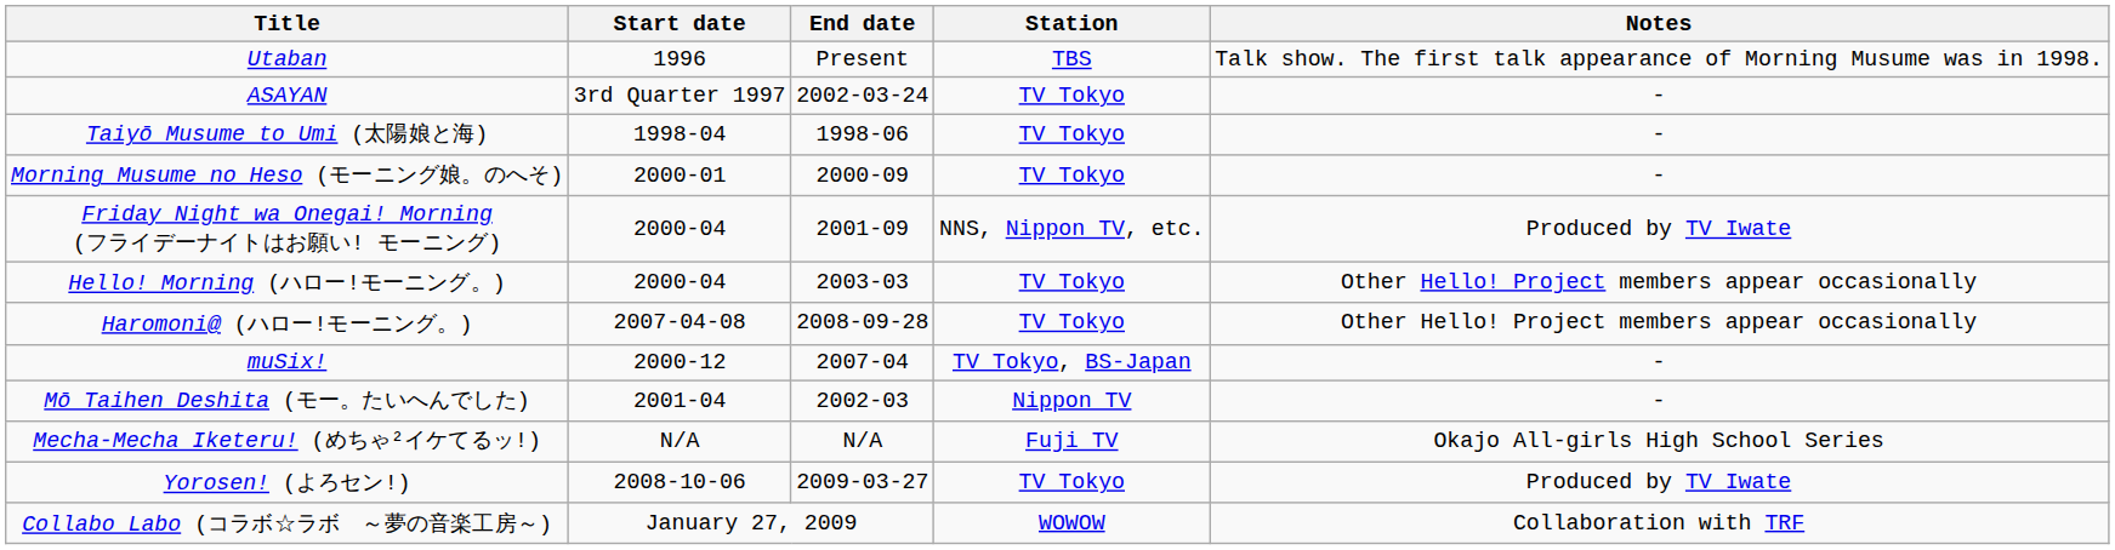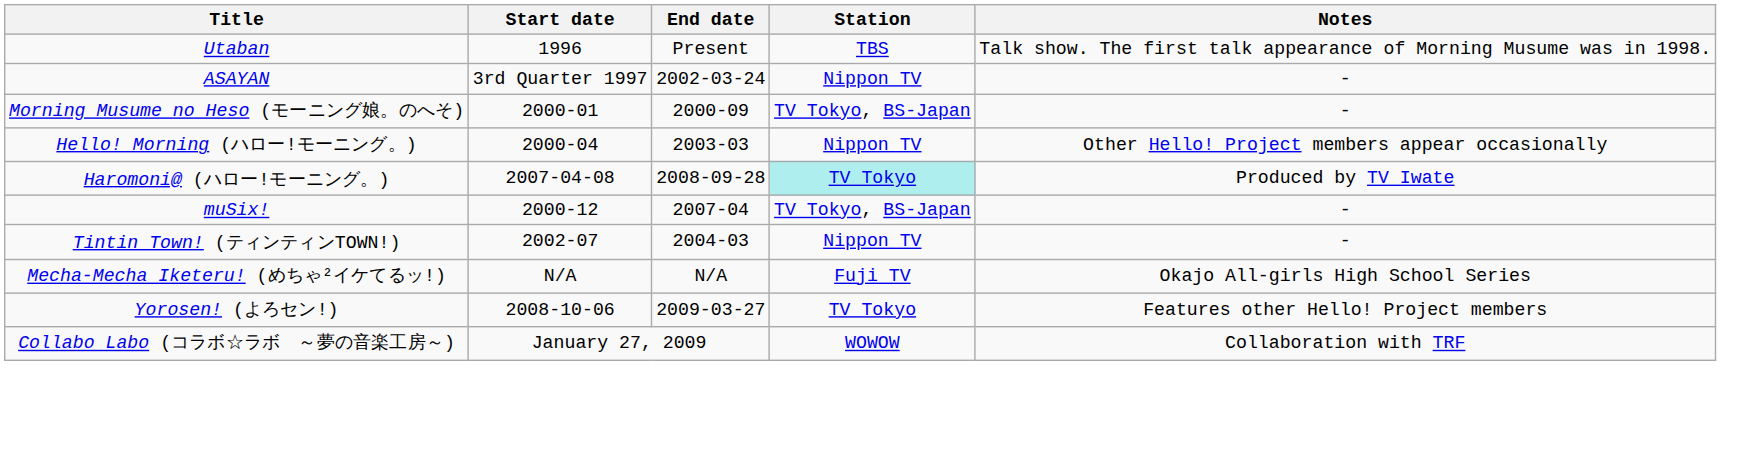 <table class="wikitable" style="text-align:center">
 <tr>
 <th>Title</th>
 <th>Start date</th>
 <th>End date</th>
 <th>Station</th>
 <th>Notes</th>
 </tr>
 <tr>
 <td><em><a href='#'>Utaban</a></em></td>
 <td>1996</td>
 <td>Present</td>
 <td><a href='#'>TBS</a></td>
 <td>Talk show. The first talk appearance of Morning Musume was in 1998.</td>
 </tr>
 <tr>
 <td><em><a href='#'>ASAYAN</a></em></td>
 <td>3rd Quarter 1997</td>
 <td>2002-03-24</td>
-<td><a href='#'>TV Tokyo</a></td>
-<td>-</td>
-</tr>
-<tr>
-<td><em><a href='#'>Taiyō Musume to Umi</a></em> (太陽娘と海)</td>
-<td>1998-04</td>
-<td>1998-06</td>
-<td><a href='#'>TV Tokyo</a></td>
+<td><a href='#'>Nippon TV</a></td>
 <td>-</td>
 </tr>
 <tr>
 <td><em><a href='#'>Morning Musume no Heso</a></em> (モーニング娘。のへそ)</td>
 <td>2000-01</td>
 <td>2000-09</td>
-<td><a href='#'>TV Tokyo</a></td>
+<td><a href='#'>TV Tokyo</a>, <a href='#'>BS-Japan</a></td>
 <td>-</td>
-</tr>
-<tr>
-<td><em><a href='#'>Friday Night wa Onegai! Morning</a></em><br>(フライデーナイトはお願い! モーニング)</td>
-<td>2000-04</td>
-<td>2001-09</td>
-<td>NNS, <a href='#'>Nippon TV</a>, etc.</td>
-<td>Produced by <a href='#'>TV Iwate</a></td>
 </tr>
 <tr>
 <td><em><a href='#'>Hello! Morning</a></em> (ハロー!モーニング。)</td>
 <td>2000-04</td>
 <td>2003-03</td>
-<td><a href='#'>TV Tokyo</a></td>
+<td><a href='#'>Nippon TV</a></td>
 <td>Other <a href='#'>Hello! Project</a> members appear occasionally</td>
 </tr>
 <tr>
 <td><em><a href='#'>Haromoni@</a></em> (ハロー!モーニング。)</td>
 <td>2007-04-08</td>
 <td>2008-09-28</td>
-<td><a href='#'>TV Tokyo</a></td>
-<td>Other Hello! Project members appear occasionally</td>
+<td style="background: paleturquoise;"><a href='#'>TV Tokyo</a></td>
+<td>Produced by <a href='#'>TV Iwate</a></td>
 </tr>
 <tr>
 <td><em><a href='#'>muSix!</a></em></td>
 <td>2000-12</td>
 <td>2007-04</td>
 <td><a href='#'>TV Tokyo</a>, <a href='#'>BS-Japan</a></td>
 <td>-</td>
 </tr>
 <tr>
-<td><em><a href='#'>Mō Taihen Deshita</a></em> (モー。たいへんでした)</td>
-<td>2001-04</td>
-<td>2002-03</td>
+<td><em><a href='#'>Tintin Town!</a></em> (ティンティンTOWN!)</td>
+<td>2002-07</td>
+<td>2004-03</td>
 <td><a href='#'>Nippon TV</a></td>
 <td>-</td>
 </tr>
 <tr>
 <td><em><a href='#'>Mecha-Mecha Iketeru!</a></em> (めちゃ²イケてるッ!)</td>
 <td>N/A</td>
 <td>N/A</td>
 <td><a href='#'>Fuji TV</a></td>
 <td>Okajo All-girls High School Series</td>
 </tr>
 <tr>
 <td><em><a href='#'>Yorosen!</a></em> (よろセン!)</td>
 <td>2008-10-06</td>
 <td>2009-03-27</td>
 <td><a href='#'>TV Tokyo</a></td>
-<td>Produced by <a href='#'>TV Iwate</a></td>
+<td>Features other Hello! Project members</td>
 </tr>
 <tr>
 <td><em><a href='#'>Collabo Labo</a></em> (コラボ☆ラボ　～夢の音楽工房～)</td>
 <td colspan="2">January 27, 2009</td>
 <td><a href='#'>WOWOW</a></td>
 <td>Collaboration with <a href='#'>TRF</a></td>
 </tr>
 </table>
